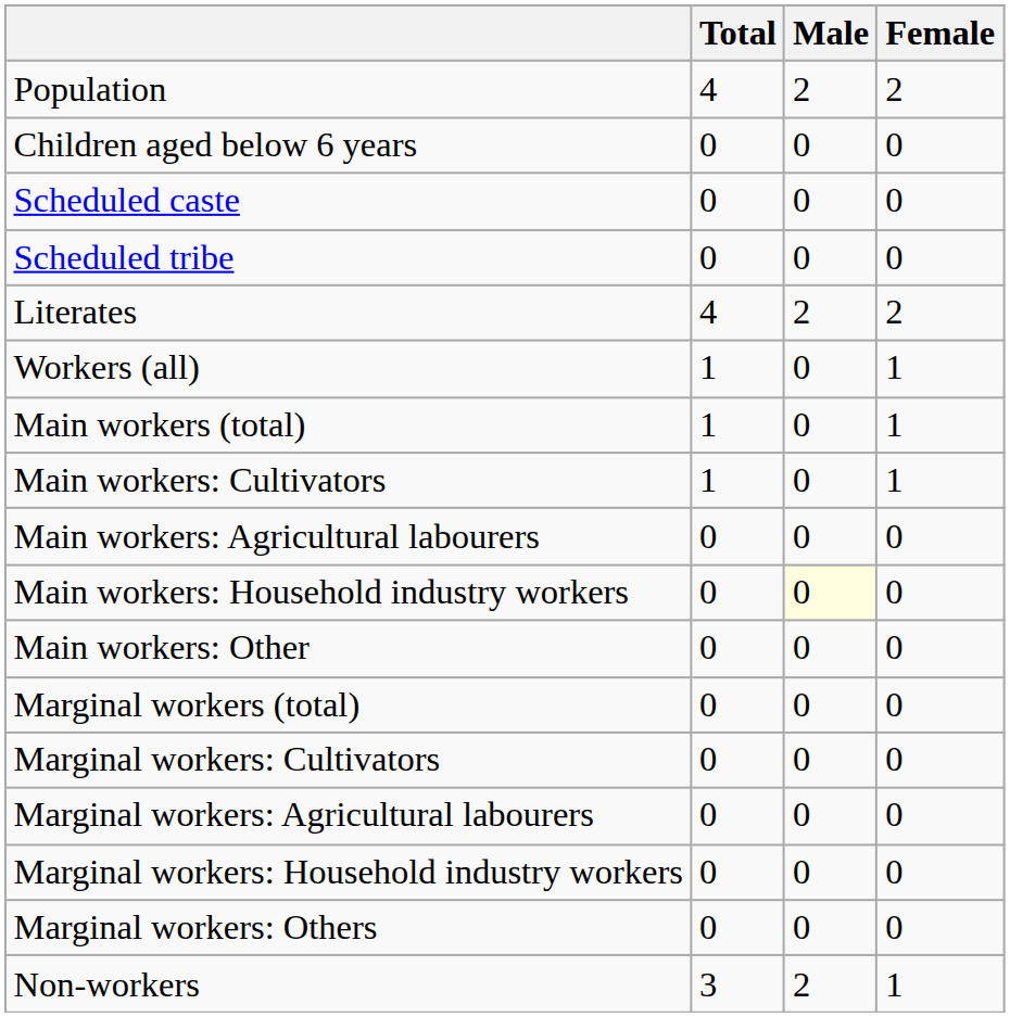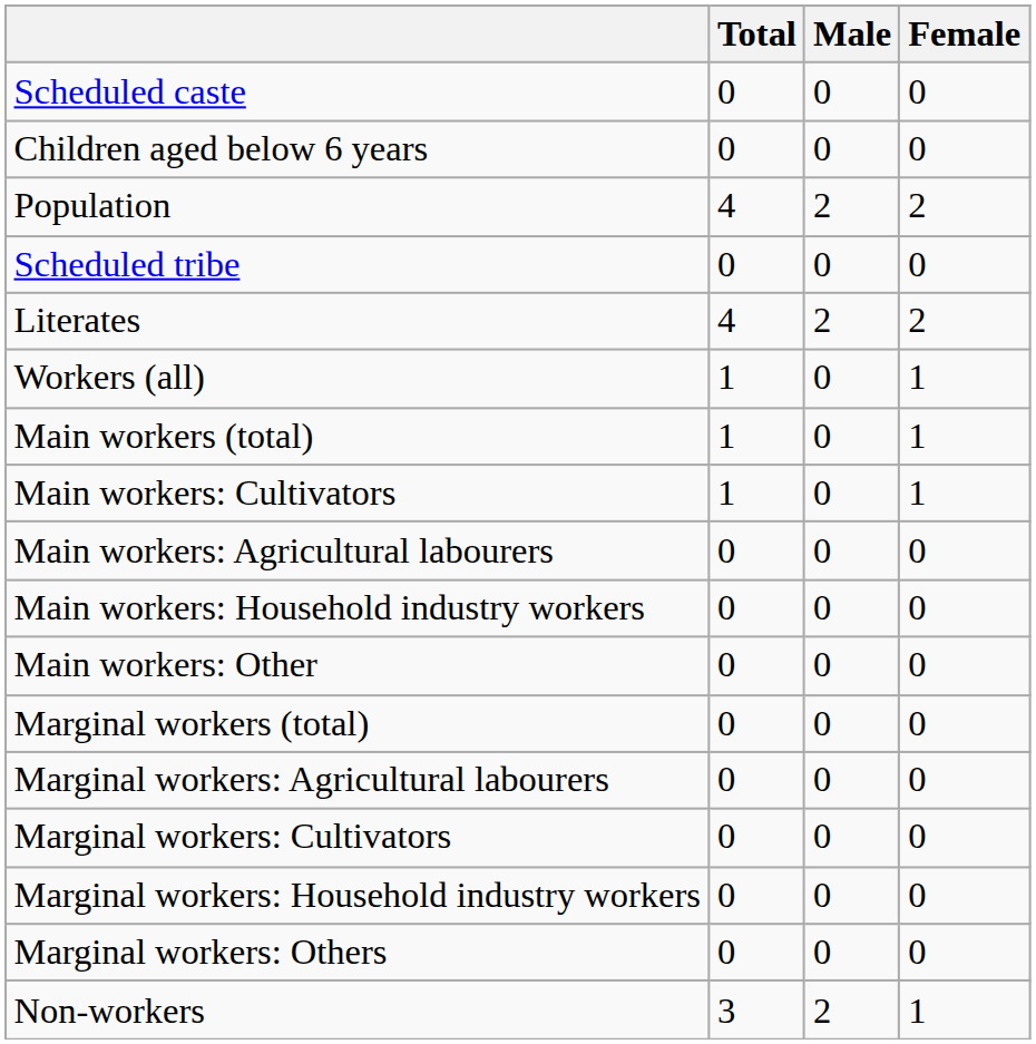 <table class="wikitable sortable">
 <tr>
 <th></th>
 <th>Total</th>
 <th>Male</th>
 <th>Female</th>
 </tr>
 <tr>
-<td>Population</td>
-<td>4</td>
-<td>2</td>
-<td>2</td>
+<td><a href='#'>Scheduled caste</a></td>
+<td>0</td>
+<td>0</td>
+<td>0</td>
 </tr>
 <tr>
 <td>Children aged below 6 years</td>
 <td>0</td>
 <td>0</td>
 <td>0</td>
 </tr>
 <tr>
-<td><a href='#'>Scheduled caste</a></td>
-<td>0</td>
-<td>0</td>
-<td>0</td>
+<td>Population</td>
+<td>4</td>
+<td>2</td>
+<td>2</td>
 </tr>
 <tr>
 <td><a href='#'>Scheduled tribe</a></td>
 <td>0</td>
 <td>0</td>
 <td>0</td>
 </tr>
 <tr>
 <td>Literates</td>
 <td>4</td>
 <td>2</td>
 <td>2</td>
 </tr>
 <tr>
 <td>Workers (all)</td>
 <td>1</td>
 <td>0</td>
 <td>1</td>
 </tr>
 <tr>
 <td>Main workers (total)</td>
 <td>1</td>
 <td>0</td>
 <td>1</td>
 </tr>
 <tr>
 <td>Main workers: Cultivators</td>
 <td>1</td>
 <td>0</td>
 <td>1</td>
 </tr>
 <tr>
 <td>Main workers: Agricultural labourers</td>
 <td>0</td>
 <td>0</td>
 <td>0</td>
 </tr>
 <tr>
 <td>Main workers: Household industry workers</td>
 <td>0</td>
-<td style="background: lightyellow;">0</td>
+<td>0</td>
 <td>0</td>
 </tr>
 <tr>
 <td>Main workers: Other</td>
 <td>0</td>
 <td>0</td>
 <td>0</td>
 </tr>
 <tr>
 <td>Marginal workers (total)</td>
 <td>0</td>
 <td>0</td>
 <td>0</td>
 </tr>
 <tr>
-<td>Marginal workers: Cultivators</td>
+<td>Marginal workers: Agricultural labourers</td>
 <td>0</td>
 <td>0</td>
 <td>0</td>
 </tr>
 <tr>
-<td>Marginal workers: Agricultural labourers</td>
+<td>Marginal workers: Cultivators</td>
 <td>0</td>
 <td>0</td>
 <td>0</td>
 </tr>
 <tr>
 <td>Marginal workers: Household industry workers</td>
 <td>0</td>
 <td>0</td>
 <td>0</td>
 </tr>
 <tr>
 <td>Marginal workers: Others</td>
 <td>0</td>
 <td>0</td>
 <td>0</td>
 </tr>
 <tr>
 <td>Non-workers</td>
 <td>3</td>
 <td>2</td>
 <td>1</td>
 </tr>
 </table>
